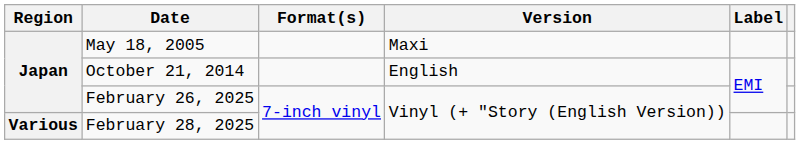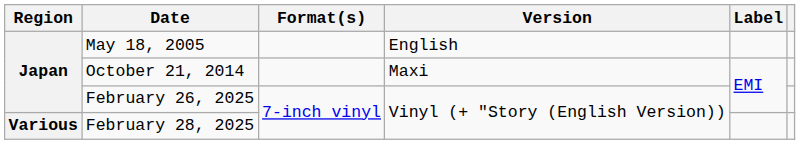 <table class="wikitable plainrowheaders">
 <tr>
 <th scope="col">Region</th>
 <th scope="col">Date</th>
 <th scope="col">Format(s)</th>
 <th scope="col">Version</th>
 <th scope="col">Label</th>
 <th scope="col"></th>
 </tr>
 <tr>
 <th rowspan="3" scope="row">Japan</th>
 <td>May 18, 2005</td>
 <td></td>
-<td>Maxi</td>
+<td>English</td>
 <td></td>
 <td align="center"></td>
 </tr>
 <tr>
 <td>October 21, 2014</td>
 <td></td>
-<td>English</td>
+<td>Maxi</td>
 <td rowspan="2"><a href='#'>EMI</a></td>
 <td align="center"></td>
 </tr>
 <tr>
 <td>February 26, 2025</td>
 <td rowspan="2"><a href='#'>7-inch vinyl</a></td>
 <td rowspan="2">Vinyl (+ "Story (English Version))</td>
 <td align="center"></td>
 </tr>
 <tr>
 <th scope="row">Various</th>
 <td>February 28, 2025</td>
 <td></td>
 <td align="center"></td>
 </tr>
 </table>
